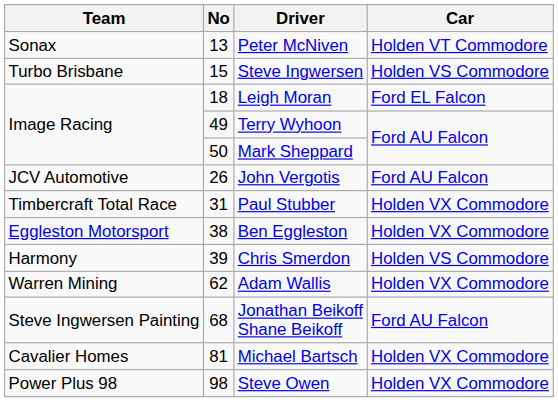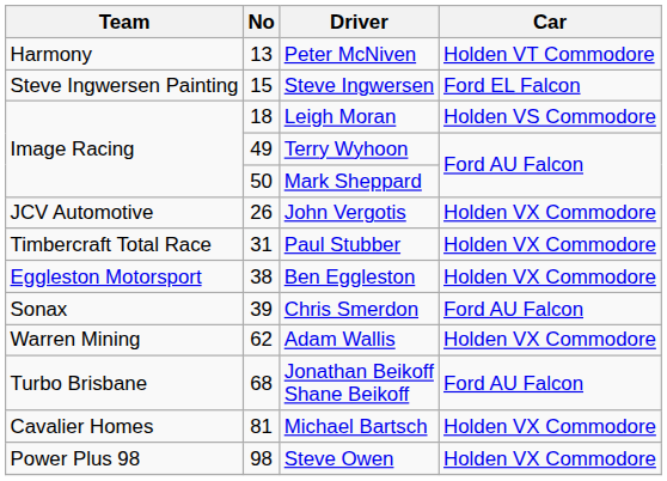 <table class="wikitable" style="font-size: 90%;">
 <tr>
 <th>Team</th>
 <th>No</th>
 <th>Driver</th>
 <th>Car</th>
 </tr>
 <tr>
-<td>Sonax</td>
+<td>Harmony</td>
 <td align="center">13</td>
 <td><a href='#'>Peter McNiven</a></td>
 <td><a href='#'>Holden VT Commodore</a></td>
 </tr>
 <tr>
-<td>Turbo Brisbane</td>
+<td>Steve Ingwersen Painting</td>
 <td align="center">15</td>
 <td><a href='#'>Steve Ingwersen</a></td>
-<td><a href='#'>Holden VS Commodore</a></td>
+<td><a href='#'>Ford EL Falcon</a></td>
 </tr>
 <tr>
 <td rowspan=3>Image Racing</td>
 <td align="center">18</td>
 <td><a href='#'>Leigh Moran</a></td>
-<td><a href='#'>Ford EL Falcon</a></td>
+<td><a href='#'>Holden VS Commodore</a></td>
 </tr>
 <tr>
 <td align="center">49</td>
 <td><a href='#'>Terry Wyhoon</a></td>
 <td rowspan=2><a href='#'>Ford AU Falcon</a></td>
 </tr>
 <tr>
 <td align="center">50</td>
 <td><a href='#'>Mark Sheppard</a></td>
 </tr>
 <tr>
 <td>JCV Automotive</td>
 <td align="center">26</td>
 <td><a href='#'>John Vergotis</a></td>
-<td><a href='#'>Ford AU Falcon</a></td>
+<td><a href='#'>Holden VX Commodore</a></td>
 </tr>
 <tr>
 <td>Timbercraft Total Race</td>
 <td align="center">31</td>
 <td><a href='#'>Paul Stubber</a></td>
 <td><a href='#'>Holden VX Commodore</a></td>
 </tr>
 <tr>
 <td><a href='#'>Eggleston Motorsport</a></td>
 <td align="center">38</td>
 <td><a href='#'>Ben Eggleston</a></td>
 <td><a href='#'>Holden VX Commodore</a></td>
 </tr>
 <tr>
-<td>Harmony</td>
+<td>Sonax</td>
 <td align="center">39</td>
 <td><a href='#'>Chris Smerdon</a></td>
-<td><a href='#'>Holden VS Commodore</a></td>
+<td><a href='#'>Ford AU Falcon</a></td>
 </tr>
 <tr>
 <td>Warren Mining</td>
 <td align="center">62</td>
 <td><a href='#'>Adam Wallis</a></td>
 <td><a href='#'>Holden VX Commodore</a></td>
 </tr>
 <tr>
-<td>Steve Ingwersen Painting</td>
+<td>Turbo Brisbane</td>
 <td align="center">68</td>
 <td><a href='#'>Jonathan Beikoff</a><br> <a href='#'>Shane Beikoff</a></td>
 <td><a href='#'>Ford AU Falcon</a></td>
 </tr>
 <tr>
 <td>Cavalier Homes</td>
 <td align="center">81</td>
 <td><a href='#'>Michael Bartsch</a></td>
 <td><a href='#'>Holden VX Commodore</a></td>
 </tr>
 <tr>
 <td>Power Plus 98</td>
 <td align="center">98</td>
 <td><a href='#'>Steve Owen</a></td>
 <td><a href='#'>Holden VX Commodore</a></td>
 </tr>
 <tr>
 </tr>
 </table>
